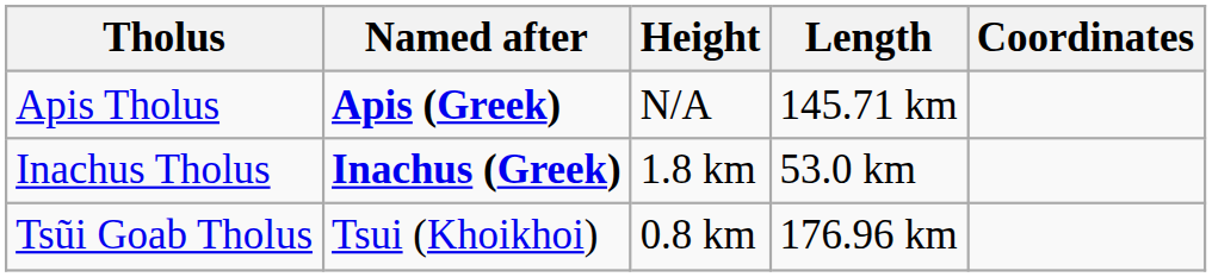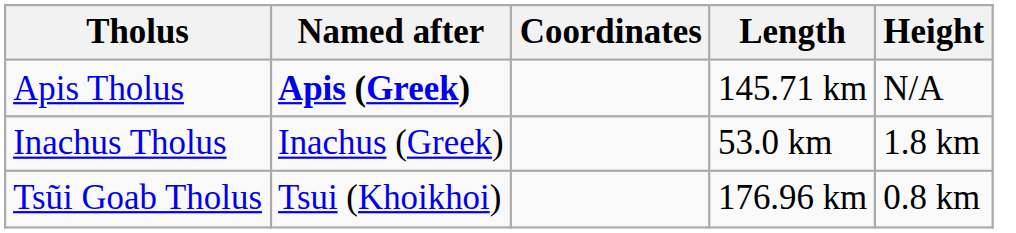 <table class="wikitable">
 <tr>
 <th>Tholus</th>
 <th>Named after</th>
+<th>Coordinates</th>
+<th>Length</th>
 <th>Height</th>
-<th>Length</th>
-<th>Coordinates</th>
 </tr>
 <tr>
 <td><a href='#'>Apis Tholus</a></td>
 <td><strong><a href='#'>Apis</a> (<a href='#'>Greek</a>)</strong></td>
+<td></td>
+<td>145.71 km</td>
 <td>N/A</td>
-<td>145.71 km</td>
-<td></td>
 </tr>
 <tr>
 <td><a href='#'>Inachus Tholus</a></td>
-<td><strong><a href='#'>Inachus</a> (<a href='#'>Greek</a>)</strong></td>
+<td><a href='#'>Inachus</a> (<a href='#'>Greek</a>)</td>
+<td></td>
+<td>53.0 km</td>
 <td>1.8 km</td>
-<td>53.0 km</td>
-<td></td>
 </tr>
 <tr>
 <td><a href='#'>Tsũi Goab Tholus</a></td>
 <td><a href='#'>Tsui</a> (<a href='#'>Khoikhoi</a>)</td>
+<td></td>
+<td>176.96 km</td>
 <td>0.8 km</td>
-<td>176.96 km</td>
-<td></td>
 </tr>
 </table>
